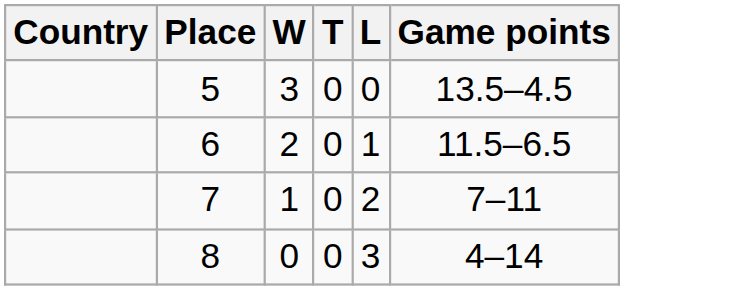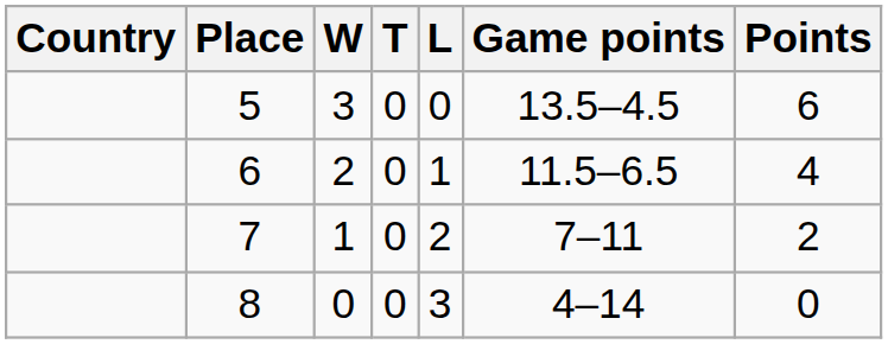 <table class="wikitable sortable" style="text-align:center">
 <tr>
 <th>Country</th>
 <th>Place</th>
 <th>W</th>
 <th>T</th>
 <th>L</th>
 <th>Game points</th>
+<th>Points</th>
 </tr>
 <tr>
 <td align=left></td>
 <td>5</td>
 <td>3</td>
 <td>0</td>
 <td>0</td>
 <td>13.5–4.5</td>
+<td>6</td>
 </tr>
 <tr>
 <td align=left></td>
 <td>6</td>
 <td>2</td>
 <td>0</td>
 <td>1</td>
 <td>11.5–6.5</td>
+<td>4</td>
 </tr>
 <tr>
 <td align=left></td>
 <td>7</td>
 <td>1</td>
 <td>0</td>
 <td>2</td>
 <td>7–11</td>
+<td>2</td>
 </tr>
 <tr>
 <td align=left></td>
 <td>8</td>
 <td>0</td>
 <td>0</td>
 <td>3</td>
 <td>4–14</td>
+<td>0</td>
 </tr>
 </table>
